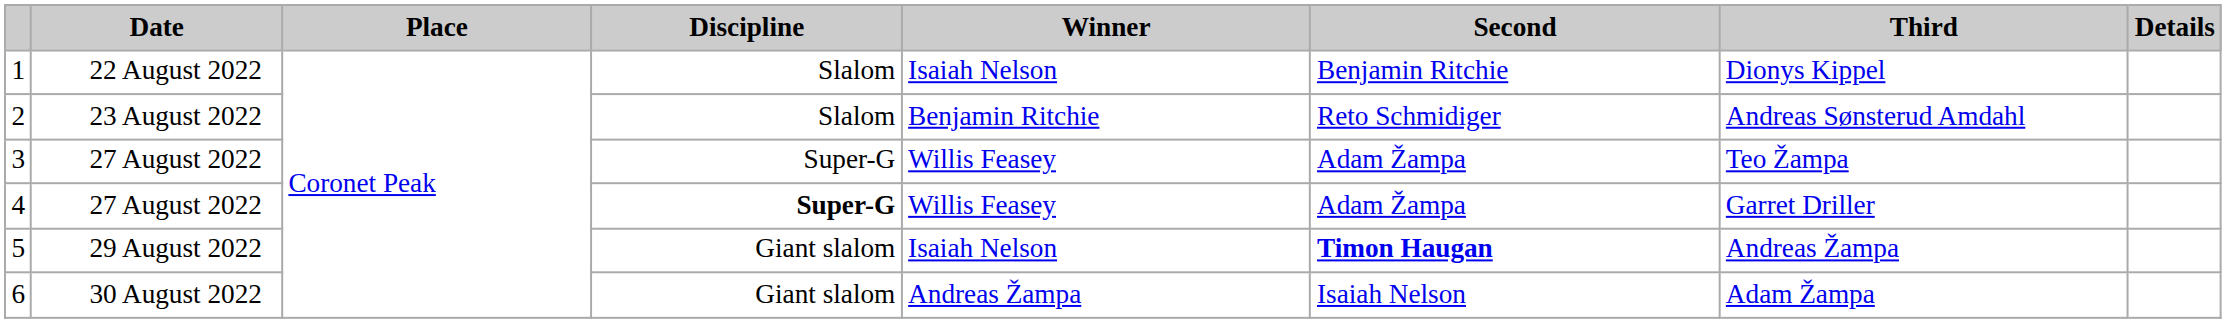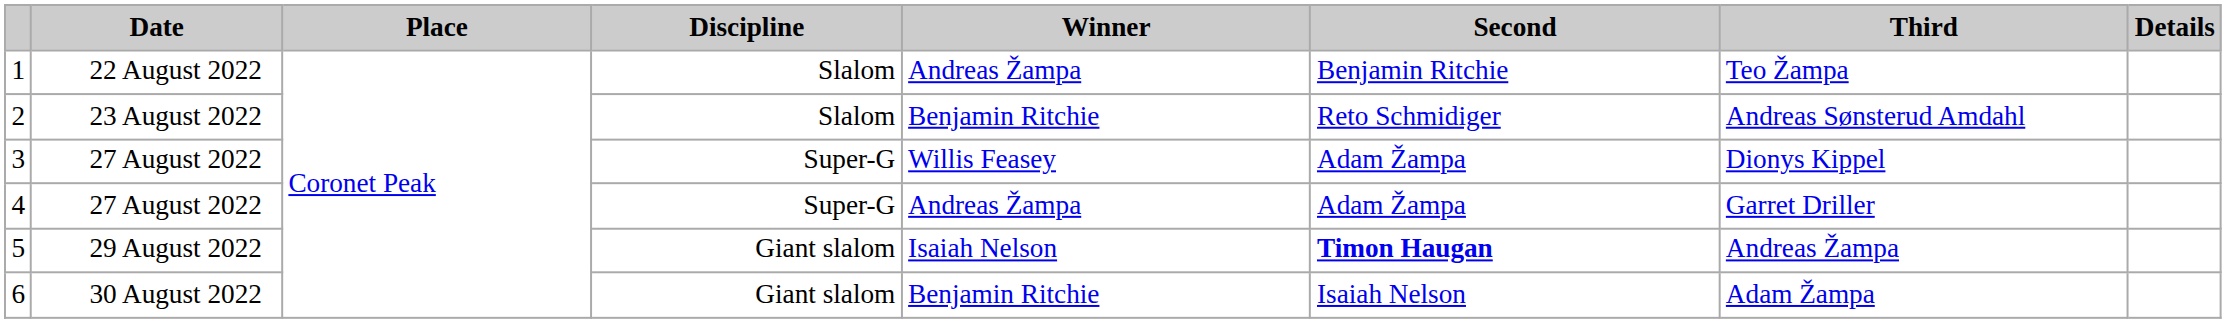 <table class="wikitable plainrowheaders" style="background:#fff; font-size:86%; line-height:16px; border:grey solid 1px; border-collapse:collapse;">
 <tr style="background:#ccc; text-align:center;">
 <th scope="col" style="background:#ccc; width=30 px;"></th>
 <th scope="col" style="background:#ccc; width:120px;">Date</th>
 <th scope="col" style="background:#ccc; width:150px;">Place</th>
 <th scope="col" style="background:#ccc; width:150px;">Discipline</th>
 <th scope="col" style="background:#ccc; width:200px;">Winner</th>
 <th scope="col" style="background:#ccc; width:200px;">Second</th>
 <th scope="col" style="background:#ccc; width:200px;">Third</th>
 <th scope="col" style="background:#ccc; width:10px;">Details</th>
 </tr>
 <tr>
 <td align=center>1</td>
 <td align=right>22 August 2022  </td>
 <td rowspan=6> <a href='#'>Coronet Peak</a></td>
 <td align=right>Slalom</td>
-<td> <a href='#'>Isaiah Nelson</a></td>
+<td> <a href='#'>Andreas Žampa</a></td>
 <td> <a href='#'>Benjamin Ritchie</a></td>
-<td> <a href='#'>Dionys Kippel</a></td>
+<td> <a href='#'>Teo Žampa</a></td>
 <td></td>
 </tr>
 <tr>
 <td align=center>2</td>
 <td align=right>23 August 2022  </td>
 <td align=right>Slalom</td>
 <td> <a href='#'>Benjamin Ritchie</a></td>
 <td> <a href='#'>Reto Schmidiger</a></td>
 <td> <a href='#'>Andreas Sønsterud Amdahl</a></td>
 <td></td>
 </tr>
 <tr>
 <td align=center>3</td>
 <td align=right>27 August 2022  </td>
 <td align=right>Super-G</td>
 <td> <a href='#'>Willis Feasey</a></td>
 <td> <a href='#'>Adam Žampa</a></td>
-<td> <a href='#'>Teo Žampa</a></td>
+<td> <a href='#'>Dionys Kippel</a></td>
 <td></td>
 </tr>
 <tr>
 <td align=center>4</td>
 <td align=right>27 August 2022  </td>
-<td align=right><strong>Super-G</strong></td>
-<td> <a href='#'>Willis Feasey</a></td>
+<td align=right>Super-G</td>
+<td> <a href='#'>Andreas Žampa</a></td>
 <td> <a href='#'>Adam Žampa</a></td>
 <td> <a href='#'>Garret Driller</a></td>
 <td></td>
 </tr>
 <tr>
 <td align=center>5</td>
 <td align=right>29 August 2022  </td>
 <td align=right>Giant slalom</td>
 <td> <a href='#'>Isaiah Nelson</a></td>
 <td><strong> <a href='#'>Timon Haugan</a></strong></td>
 <td> <a href='#'>Andreas Žampa</a></td>
 <td></td>
 </tr>
 <tr>
 <td align=center>6</td>
 <td align=right>30 August 2022  </td>
 <td align=right>Giant slalom</td>
-<td> <a href='#'>Andreas Žampa</a></td>
+<td> <a href='#'>Benjamin Ritchie</a></td>
 <td> <a href='#'>Isaiah Nelson</a></td>
 <td> <a href='#'>Adam Žampa</a></td>
 <td></td>
 </tr>
 </table>
